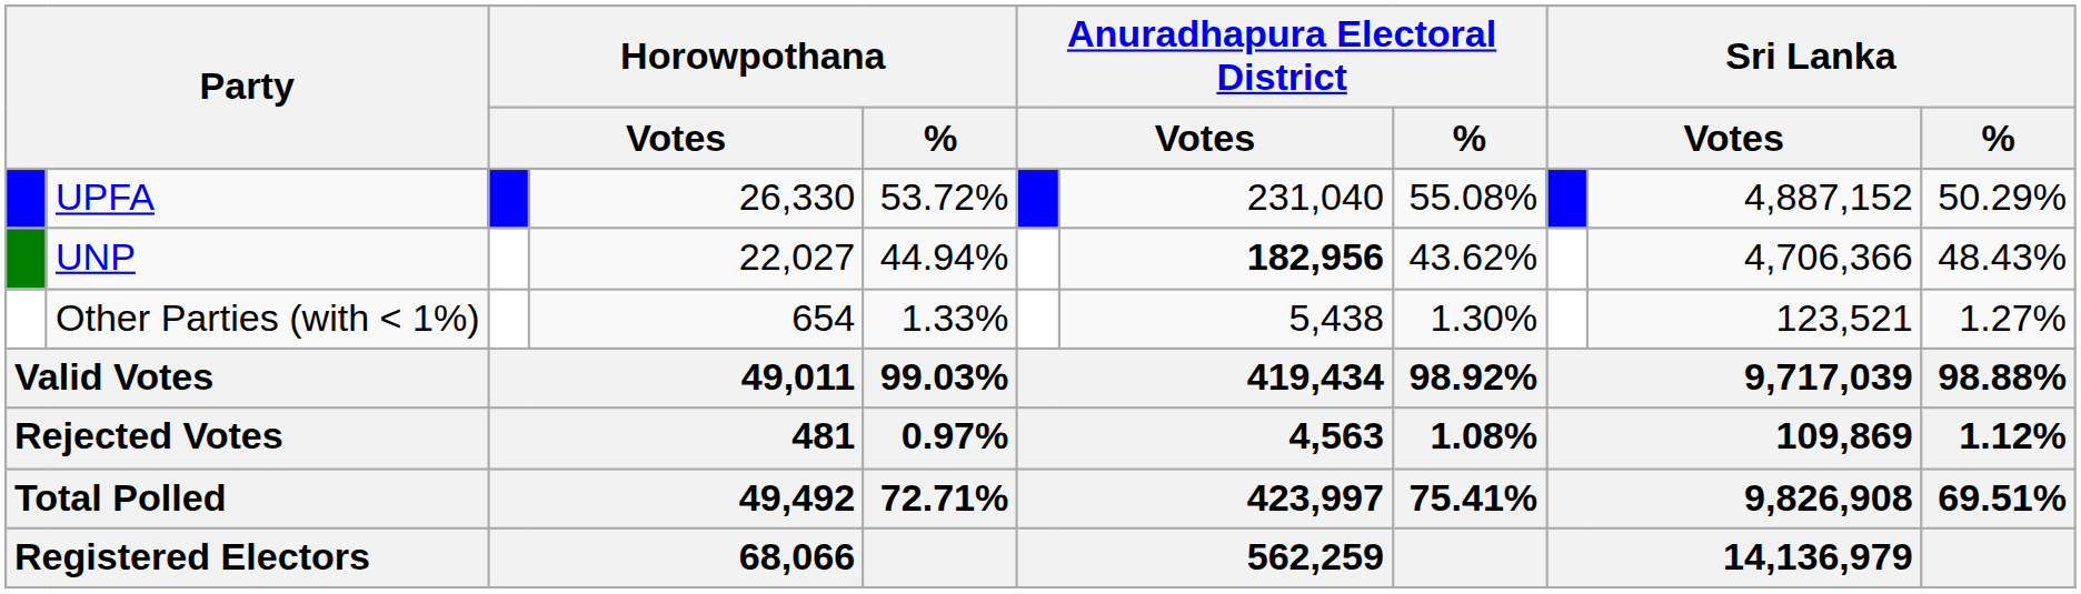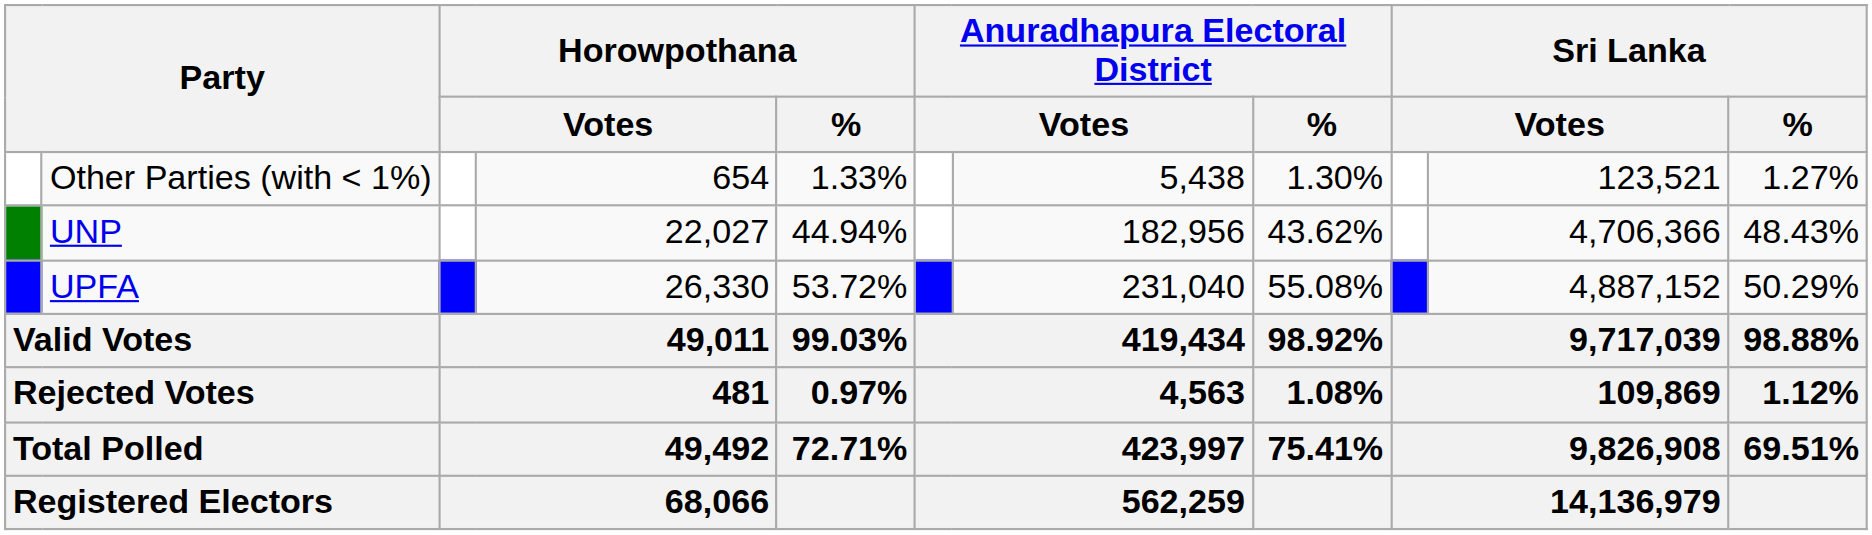 <table class="wikitable">
 <tr>
 <th colspan="2" width="144px"rowspan="2">Party</th>
 <th colspan="3" width="216px">Horowpothana</th>
 <th colspan="3" width="216px"><a href='#'>Anuradhapura Electoral District</a></th>
 <th colspan="3" width="216px">Sri Lanka</th>
 </tr>
 <tr>
 <th colspan="2" width="144px">Votes</th>
 <th>%</th>
 <th colspan="2" width="144px">Votes</th>
 <th>%</th>
 <th colspan="2" width="144px">Votes</th>
 <th>%</th>
 </tr>
 <tr>
+<td style="background-color:white;" width="10px"></td>
+<td style="text-align:left;">Other Parties (with < 1%)</td>
+<td style="background-color:white;" width="10px"></td>
+<td style="text-align:right;">654</td>
+<td style="text-align:right;">1.33%</td>
+<td style="background-color:white;" width="10px"></td>
+<td style="text-align:right;">5,438</td>
+<td style="text-align:right;">1.30%</td>
+<td style="background-color:white;" width="10px"></td>
+<td style="text-align:right;">123,521</td>
+<td style="text-align:right;">1.27%</td>
+</tr>
+<tr>
+<td style="background-color:green;" width="10px"></td>
+<td style="text-align:left;"><a href='#'>UNP</a></td>
+<td style="background-color:white;" width="10px"></td>
+<td style="text-align:right;">22,027</td>
+<td style="text-align:right;">44.94%</td>
+<td style="background-color:white;" width="10px"></td>
+<td style="text-align:right;">182,956</td>
+<td style="text-align:right;">43.62%</td>
+<td style="background-color:white;" width="10px"></td>
+<td style="text-align:right;">4,706,366</td>
+<td style="text-align:right;">48.43%</td>
+</tr>
+<tr>
 <td style="background-color:blue;" width="10px"></td>
 <td style="text-align:left;"><a href='#'>UPFA</a></td>
 <td style="background-color:blue;" width="10px"></td>
 <td style="text-align:right;">26,330</td>
 <td style="text-align:right;">53.72%</td>
 <td style="background-color:blue;" width="10px"></td>
 <td style="text-align:right;">231,040</td>
 <td style="text-align:right;">55.08%</td>
 <td style="background-color:blue;" width="10px"></td>
 <td style="text-align:right;">4,887,152</td>
 <td style="text-align:right;">50.29%</td>
-</tr>
-<tr>
-<td style="background-color:green;" width="10px"></td>
-<td style="text-align:left;"><a href='#'>UNP</a></td>
-<td style="background-color:white;" width="10px"></td>
-<td style="text-align:right;">22,027</td>
-<td style="text-align:right;">44.94%</td>
-<td style="background-color:white;" width="10px"></td>
-<td style="text-align:right;"><strong>182,956</strong></td>
-<td style="text-align:right;">43.62%</td>
-<td style="background-color:white;" width="10px"></td>
-<td style="text-align:right;">4,706,366</td>
-<td style="text-align:right;">48.43%</td>
-</tr>
-<tr>
-<td style="background-color:white;" width="10px"></td>
-<td style="text-align:left;">Other Parties (with < 1%)</td>
-<td style="background-color:white;" width="10px"></td>
-<td style="text-align:right;">654</td>
-<td style="text-align:right;">1.33%</td>
-<td style="background-color:white;" width="10px"></td>
-<td style="text-align:right;">5,438</td>
-<td style="text-align:right;">1.30%</td>
-<td style="background-color:white;" width="10px"></td>
-<td style="text-align:right;">123,521</td>
-<td style="text-align:right;">1.27%</td>
 </tr>
 <tr>
 <th colspan="2" width="144px"style="text-align:left;">Valid Votes</th>
 <th style="text-align:right;"colspan="2" width="144px">49,011</th>
 <th style="text-align:right;">99.03%</th>
 <th style="text-align:right;"colspan="2" width="144px">419,434</th>
 <th style="text-align:right;">98.92%</th>
 <th style="text-align:right;"colspan="2" width="144px">9,717,039</th>
 <th style="text-align:right;">98.88%</th>
 </tr>
 <tr>
 <th colspan="2" width="144px"style="text-align:left;">Rejected Votes</th>
 <th style="text-align:right;"colspan="2" width="144px">481</th>
 <th style="text-align:right;">0.97%</th>
 <th style="text-align:right;"colspan="2" width="144px">4,563</th>
 <th style="text-align:right;">1.08%</th>
 <th style="text-align:right;"colspan="2" width="144px">109,869</th>
 <th style="text-align:right;">1.12%</th>
 </tr>
 <tr>
 <th colspan="2" width="144px"style="text-align:left;">Total Polled</th>
 <th style="text-align:right;"colspan="2" width="144px">49,492</th>
 <th style="text-align:right;">72.71%</th>
 <th style="text-align:right;"colspan="2" width="144px">423,997</th>
 <th style="text-align:right;">75.41%</th>
 <th style="text-align:right;"colspan="2" width="144px">9,826,908</th>
 <th style="text-align:right;">69.51%</th>
 </tr>
 <tr>
 <th colspan="2" width="144px"style="text-align:left;">Registered Electors</th>
 <th style="text-align:right;"colspan="2" width="144px">68,066</th>
 <th></th>
 <th style="text-align:right;"colspan="2" width="144px">562,259</th>
 <th></th>
 <th style="text-align:right;"colspan="2" width="144px">14,136,979</th>
 <th></th>
 </tr>
 </table>
